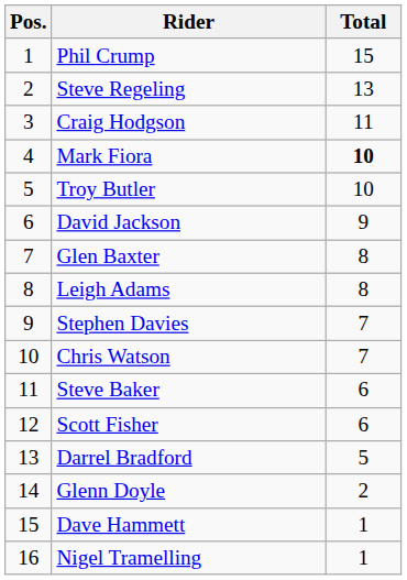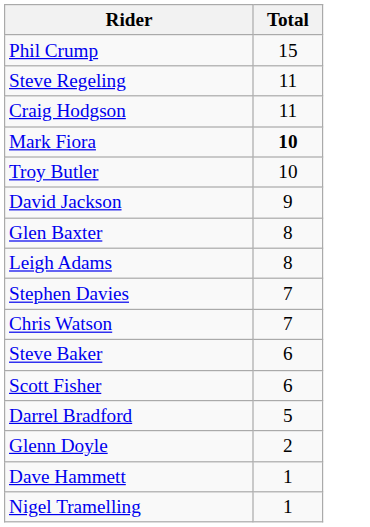 <table class=wikitable>
 <tr>
-<th width=25px>Pos.</th>
 <th width=200px>Rider</th>
 <th width=50px>Total</th>
 </tr>
 <tr align=center >
-<td>1</td>
 <td align=left><a href='#'>Phil Crump</a></td>
 <td>15</td>
 </tr>
 <tr align=center >
-<td>2</td>
 <td align=left><a href='#'>Steve Regeling</a></td>
-<td>13</td>
+<td>11</td>
 </tr>
 <tr align=center >
-<td>3</td>
 <td align=left><a href='#'>Craig Hodgson</a></td>
 <td>11</td>
 </tr>
 <tr align=center >
-<td>4</td>
 <td align=left><a href='#'>Mark Fiora</a></td>
 <td><strong>10</strong></td>
 </tr>
 <tr align=center>
-<td>5</td>
 <td align=left><a href='#'>Troy Butler</a></td>
 <td>10</td>
 </tr>
 <tr align=center>
-<td>6</td>
 <td align=left><a href='#'>David Jackson</a></td>
 <td>9</td>
 </tr>
 <tr align=center>
-<td>7</td>
 <td align=left><a href='#'>Glen Baxter</a></td>
 <td>8</td>
 </tr>
 <tr align=center>
-<td>8</td>
 <td align=left><a href='#'>Leigh Adams</a></td>
 <td>8</td>
 </tr>
 <tr align=center>
-<td>9</td>
 <td align=left><a href='#'>Stephen Davies</a></td>
 <td>7</td>
 </tr>
 <tr align=center>
-<td>10</td>
 <td align=left><a href='#'>Chris Watson</a></td>
 <td>7</td>
 </tr>
 <tr align=center>
-<td>11</td>
 <td align=left><a href='#'>Steve Baker</a></td>
 <td>6</td>
 </tr>
 <tr align=center>
-<td>12</td>
 <td align=left><a href='#'>Scott Fisher</a></td>
 <td>6</td>
 </tr>
 <tr align=center>
-<td>13</td>
 <td align=left><a href='#'>Darrel Bradford</a></td>
 <td>5</td>
 </tr>
 <tr align=center>
-<td>14</td>
 <td align=left><a href='#'>Glenn Doyle</a></td>
 <td>2</td>
 </tr>
 <tr align=center>
-<td>15</td>
 <td align=left><a href='#'>Dave Hammett</a></td>
 <td>1</td>
 </tr>
 <tr align=center>
-<td>16</td>
 <td align=left><a href='#'>Nigel Tramelling</a></td>
 <td>1</td>
 </tr>
 </table>
